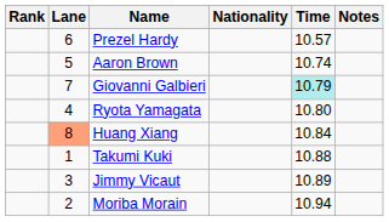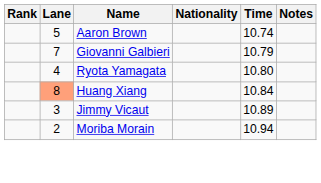 <table class="wikitable sortable" style="text-align:center">
 <tr>
 <th>Rank</th>
 <th>Lane</th>
 <th>Name</th>
 <th>Nationality</th>
 <th>Time</th>
 <th>Notes</th>
-</tr>
-<tr>
-<td align=center></td>
-<td align=center>6</td>
-<td align=left><a href='#'>Prezel Hardy</a></td>
-<td align=left></td>
-<td>10.57</td>
-<td></td>
 </tr>
 <tr>
 <td align=center></td>
 <td align=center>5</td>
 <td align=left><a href='#'>Aaron Brown</a></td>
 <td align=left></td>
 <td>10.74</td>
 <td></td>
 </tr>
 <tr>
 <td align=center></td>
 <td align=center>7</td>
 <td align=left><a href='#'>Giovanni Galbieri</a></td>
 <td align=left></td>
-<td style="background: paleturquoise;">10.79</td>
+<td>10.79</td>
 <td></td>
 </tr>
 <tr>
 <td align=center></td>
 <td align=center>4</td>
 <td align=left><a href='#'>Ryota Yamagata</a></td>
 <td align=left></td>
 <td>10.80</td>
 <td></td>
 </tr>
 <tr>
 <td align=center></td>
 <td align=center style="background: lightsalmon;">8</td>
 <td align=left><a href='#'>Huang Xiang</a></td>
 <td align=left></td>
 <td>10.84</td>
 <td></td>
 </tr>
 <tr>
 <td align=center></td>
-<td align=center>1</td>
-<td align=left><a href='#'>Takumi Kuki</a></td>
-<td align=left></td>
-<td>10.88</td>
-<td></td>
-</tr>
-<tr>
-<td align=center></td>
 <td align=center>3</td>
 <td align=left><a href='#'>Jimmy Vicaut</a></td>
 <td align=left></td>
 <td>10.89</td>
 <td></td>
 </tr>
 <tr>
 <td align=center></td>
 <td align=center>2</td>
 <td align=left><a href='#'>Moriba Morain</a></td>
 <td align=left></td>
 <td>10.94</td>
 <td></td>
 </tr>
 </table>
